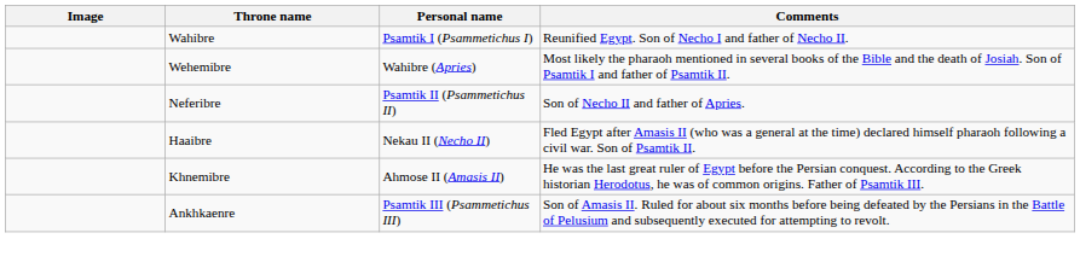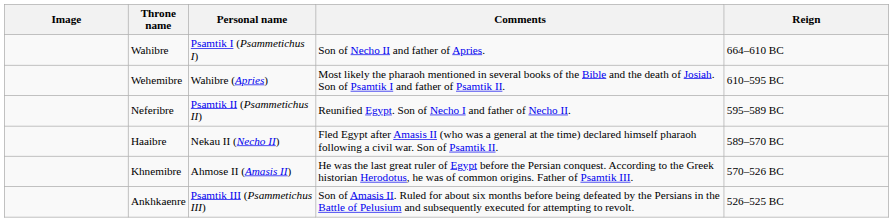 <table class="wikitable" width="100%">
 <tr>
 <th width="15%">Image</th>
 <th>Throne name</th>
 <th width="15%">Personal name</th>
 <th width="50%">Comments</th>
+<th width="20%">Reign</th>
 </tr>
 <tr>
 <td></td>
 <td>Wahibre</td>
 <td><a href='#'>Psamtik I</a> (<em>Psammetichus I</em>)</td>
-<td>Reunified <a href='#'>Egypt</a>. Son of <a href='#'>Necho I</a> and father of <a href='#'>Necho II</a>.</td>
+<td>Son of <a href='#'>Necho II</a> and father of <a href='#'>Apries</a>.</td>
+<td>664–610 BC</td>
 </tr>
 <tr>
 <td></td>
 <td>Wehemibre</td>
 <td>Wahibre (<em><a href='#'>Apries</a></em>)</td>
 <td>Most likely the pharaoh mentioned in several books of the <a href='#'>Bible</a> and the death of <a href='#'>Josiah</a>. Son of <a href='#'>Psamtik I</a> and father of <a href='#'>Psamtik II</a>.</td>
+<td>610–595 BC</td>
 </tr>
 <tr>
 <td></td>
 <td>Neferibre</td>
 <td><a href='#'>Psamtik II</a> (<em>Psammetichus II</em>)</td>
-<td>Son of <a href='#'>Necho II</a> and father of <a href='#'>Apries</a>.</td>
+<td>Reunified <a href='#'>Egypt</a>. Son of <a href='#'>Necho I</a> and father of <a href='#'>Necho II</a>.</td>
+<td>595–589 BC</td>
 </tr>
 <tr>
 <td></td>
 <td>Haaibre</td>
 <td>Nekau II (<em><a href='#'>Necho II</a></em>)</td>
 <td>Fled Egypt after <a href='#'>Amasis II</a> (who was a general at the time) declared himself pharaoh following a civil war. Son of <a href='#'>Psamtik II</a>.</td>
+<td>589–570 BC</td>
 </tr>
 <tr>
 <td></td>
 <td>Khnemibre</td>
 <td>Ahmose II (<em><a href='#'>Amasis II</a></em>)</td>
 <td>He was the last great ruler of <a href='#'>Egypt</a> before the Persian conquest. According to the Greek historian <a href='#'>Herodotus</a>, he was of common origins. Father of <a href='#'>Psamtik III</a>.</td>
+<td>570–526 BC</td>
 </tr>
 <tr>
 <td></td>
 <td>Ankhkaenre</td>
 <td><a href='#'>Psamtik III</a> (<em>Psammetichus III</em>)</td>
 <td>Son of <a href='#'>Amasis II</a>. Ruled for about six months before being defeated by the Persians in the <a href='#'>Battle of Pelusium</a> and subsequently executed for attempting to revolt.</td>
+<td>526–525 BC</td>
 </tr>
 </table>
